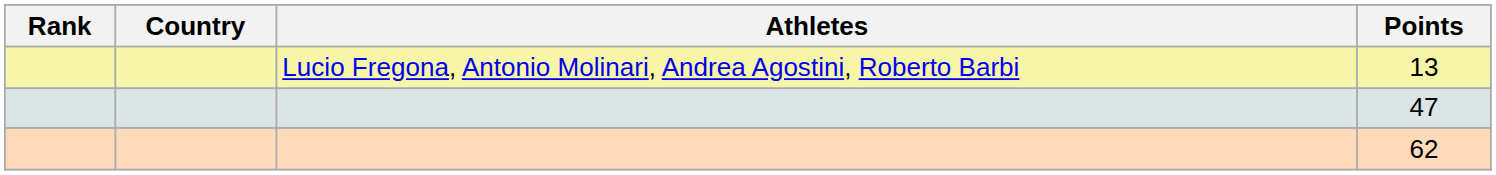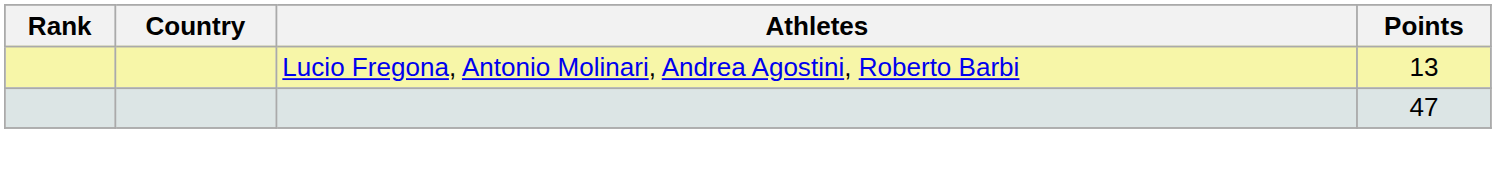 <table class="wikitable" width=65% style="font-size:90%; text-align:center;">
 <tr>
 <th>Rank</th>
 <th>Country</th>
 <th>Athletes</th>
 <th>Points</th>
 </tr>
 <tr bgcolor="#F7F6A8">
 <td></td>
 <td align=left></td>
 <td align=left><a href='#'>Lucio Fregona</a>, <a href='#'>Antonio Molinari</a>, <a href='#'>Andrea Agostini</a>, <a href='#'>Roberto Barbi</a></td>
 <td>13</td>
 </tr>
 <tr bgcolor="#DCE5E5">
 <td></td>
 <td align=left></td>
 <td></td>
 <td>47</td>
 </tr>
-<tr bgcolor="#FFDAB9">
-<td></td>
-<td align=left></td>
-<td></td>
-<td>62</td>
-</tr>
 </table>
